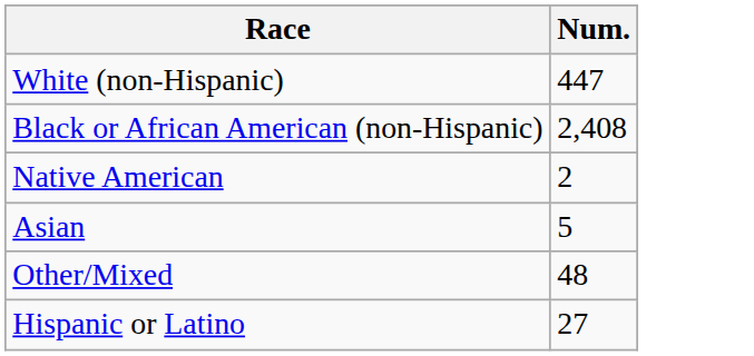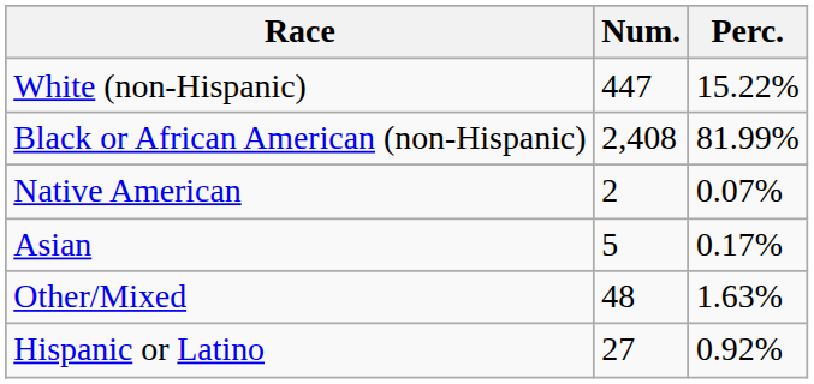 <table class="wikitable">
 <tr>
 <th>Race</th>
 <th>Num.</th>
+<th>Perc.</th>
 </tr>
 <tr>
 <td><a href='#'>White</a> (non-Hispanic)</td>
 <td>447</td>
+<td>15.22%</td>
 </tr>
 <tr>
 <td><a href='#'>Black or African American</a> (non-Hispanic)</td>
 <td>2,408</td>
+<td>81.99%</td>
 </tr>
 <tr>
 <td><a href='#'>Native American</a></td>
 <td>2</td>
+<td>0.07%</td>
 </tr>
 <tr>
 <td><a href='#'>Asian</a></td>
 <td>5</td>
+<td>0.17%</td>
 </tr>
 <tr>
 <td><a href='#'>Other/Mixed</a></td>
 <td>48</td>
+<td>1.63%</td>
 </tr>
 <tr>
 <td><a href='#'>Hispanic</a> or <a href='#'>Latino</a></td>
 <td>27</td>
+<td>0.92%</td>
 </tr>
 </table>
